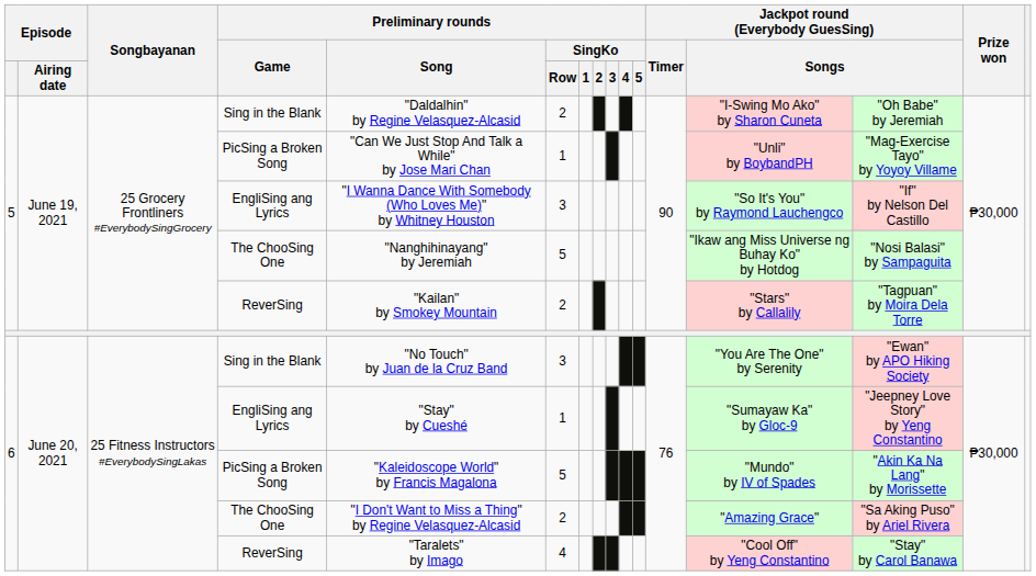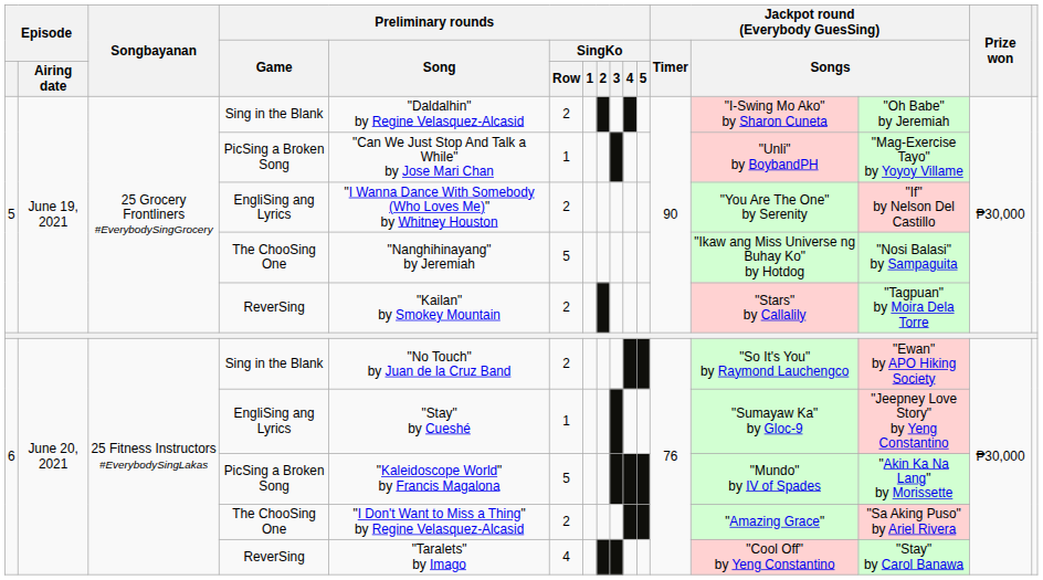 <table class="wikitable mw-collapsible mw-collapsed" style="text-align:center; width:100%">
 <tr>
 <th colspan=2 rowspan=2>Episode</th>
 <th rowspan=3>Songbayanan</th>
 <th colspan=8>Preliminary rounds</th>
 <th colspan=3>Jackpot round<br>(Everybody GuesSing)</th>
 <th rowspan=3>Prize won</th>
 <th rowspan=3></th>
 </tr>
 <tr>
 <th rowspan=2>Game</th>
 <th rowspan=2>Song</th>
 <th colspan=6>SingKo</th>
 <th rowspan=2>Timer</th>
 <th colspan=2 rowspan=2>Songs</th>
 </tr>
 <tr>
 <th></th>
 <th>Airing date</th>
 <th>Row</th>
 <th>1</th>
 <th>2</th>
 <th>3</th>
 <th>4</th>
 <th>5</th>
 </tr>
 <tr>
 <td rowspan=5>5</td>
 <td rowspan=5>June 19, 2021</td>
 <td rowspan=5>25 Grocery Frontliners<br><em><small>#EverybodySingGrocery</small></em></td>
 <td>Sing in the Blank</td>
 <td>"Daldalhin"<br>by <a href='#'>Regine Velasquez-Alcasid</a></td>
 <td>2</td>
 <td></td>
 <td bgcolor=FFB></td>
 <td></td>
 <td bgcolor=FFB></td>
 <td></td>
 <td rowspan=5>90 </td>
 <td bgcolor=FFD2D2>"I-Swing Mo Ako"<br>by <a href='#'>Sharon Cuneta</a></td>
 <td bgcolor=D2FFD2>"Oh Babe"<br>by Jeremiah</td>
 <td rowspan=5>₱30,000</td>
 <td rowspan=5><br><br></td>
 </tr>
 <tr>
 <td>PicSing a Broken Song</td>
 <td>"Can We Just Stop And Talk a While"<br>by <a href='#'>Jose Mari Chan</a></td>
 <td>1</td>
 <td></td>
 <td></td>
 <td bgcolor=FFB></td>
 <td></td>
 <td></td>
 <td bgcolor=FFD2D2>"Unli"<br>by <a href='#'>BoybandPH</a></td>
 <td bgcolor=D2FFD2>"Mag-Exercise Tayo"<br>by <a href='#'>Yoyoy Villame</a></td>
 </tr>
 <tr>
 <td>EngliSing ang Lyrics</td>
 <td>"<a href='#'>I Wanna Dance With Somebody (Who Loves Me)</a>"<br>by <a href='#'>Whitney Houston</a></td>
-<td>3</td>
+<td>2</td>
 <td></td>
 <td></td>
 <td></td>
 <td></td>
 <td></td>
-<td bgcolor=D2FFD2>"So It's You"<br>by <a href='#'>Raymond Lauchengco</a></td>
+<td bgcolor=D2FFD2>"You Are The One"<br>by Serenity</td>
 <td bgcolor=FFD2D2>"If"<br>by Nelson Del Castillo</td>
 </tr>
 <tr>
 <td>The ChooSing One</td>
 <td>"Nanghihinayang"<br>by Jeremiah</td>
 <td>5</td>
 <td></td>
 <td></td>
 <td></td>
 <td></td>
 <td></td>
 <td bgcolor=D2FFD2>"Ikaw ang Miss Universe ng Buhay Ko"<br>by Hotdog</td>
 <td bgcolor=D2FFD2>"Nosi Balasi"<br>by <a href='#'>Sampaguita</a></td>
 </tr>
 <tr>
 <td>ReverSing</td>
 <td>"Kailan"<br>by <a href='#'>Smokey Mountain</a></td>
 <td>2</td>
 <td></td>
 <td bgcolor=FFB></td>
 <td></td>
 <td></td>
 <td></td>
 <td bgcolor=FFD2D2>"Stars"<br>by <a href='#'>Callalily</a></td>
 <td bgcolor=D2FFD2>"Tagpuan"<br>by <a href='#'>Moira Dela Torre</a></td>
 </tr>
 <tr>
 <th colspan=16 bgcolor=555></th>
 </tr>
 <tr>
 <td rowspan=5>6</td>
 <td rowspan=5>June 20, 2021</td>
 <td rowspan=5>25 Fitness Instructors<br><small><em>#EverybodySingLakas</em></small></td>
 <td>Sing in the Blank</td>
 <td>"No Touch"<br>by <a href='#'>Juan de la Cruz Band</a></td>
-<td>3</td>
+<td>2</td>
 <td></td>
 <td></td>
 <td></td>
 <td bgcolor=FFB></td>
 <td bgcolor=FFB></td>
 <td rowspan=5>76 </td>
-<td bgcolor=D2FFD2>"You Are The One"<br>by Serenity</td>
+<td bgcolor=D2FFD2>"So It's You"<br>by <a href='#'>Raymond Lauchengco</a></td>
 <td bgcolor=FFD2D2>"Ewan"<br>by <a href='#'>APO Hiking Society</a></td>
 <td rowspan=5>₱30,000</td>
 <td rowspan=5><br><br></td>
 </tr>
 <tr>
 <td>EngliSing ang Lyrics</td>
 <td>"Stay"<br>by <a href='#'>Cueshé</a></td>
 <td>1</td>
 <td></td>
 <td></td>
 <td bgcolor=FFB></td>
 <td></td>
 <td></td>
 <td bgcolor=D2FFD2>"Sumayaw Ka"<br>by <a href='#'>Gloc-9</a></td>
 <td bgcolor=FFD2D2>"Jeepney Love Story"<br>by <a href='#'>Yeng Constantino</a></td>
 </tr>
 <tr>
 <td>PicSing a Broken Song</td>
 <td>"<a href='#'>Kaleidoscope World</a>"<br>by <a href='#'>Francis Magalona</a></td>
 <td>5</td>
 <td></td>
 <td></td>
 <td bgcolor=FFB></td>
 <td bgcolor=FFB></td>
 <td bgcolor=FFB></td>
 <td bgcolor=D2FFD2>"Mundo"<br>by <a href='#'>IV of Spades</a></td>
 <td bgcolor=D2FFD2>"<a href='#'>Akin Ka Na Lang</a>"<br>by <a href='#'>Morissette</a></td>
 </tr>
 <tr>
 <td>The ChooSing One</td>
 <td>"<a href='#'>I Don't Want to Miss a Thing</a>"<br>by <a href='#'>Regine Velasquez-Alcasid</a></td>
 <td>2</td>
 <td></td>
 <td></td>
 <td></td>
 <td bgcolor=FFB></td>
 <td bgcolor=FFB></td>
 <td bgcolor=D2FFD2>"<a href='#'>Amazing Grace</a>"</td>
 <td bgcolor=FFD2D2>"Sa Aking Puso"<br>by <a href='#'>Ariel Rivera</a></td>
 </tr>
 <tr>
 <td>ReverSing</td>
 <td>"Taralets"<br>by <a href='#'>Imago</a></td>
 <td>4</td>
 <td></td>
 <td bgcolor=FFB></td>
 <td bgcolor=FFB></td>
 <td></td>
 <td></td>
 <td bgcolor=FFD2D2>"Cool Off"<br>by <a href='#'>Yeng Constantino</a></td>
 <td bgcolor=D2FFD2>"Stay"<br>by <a href='#'>Carol Banawa</a></td>
 </tr>
 </table>
